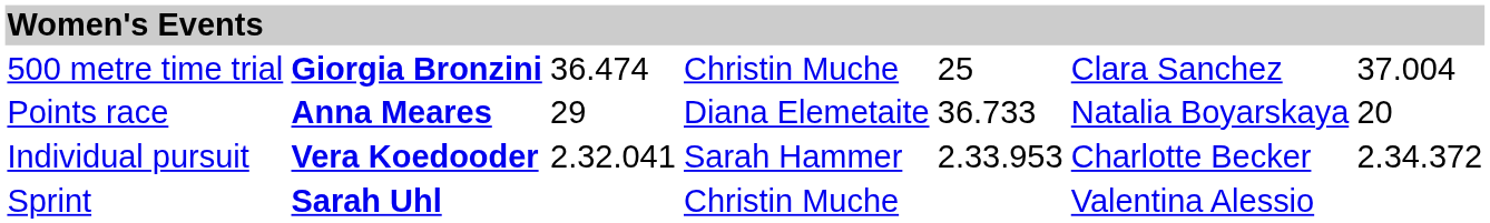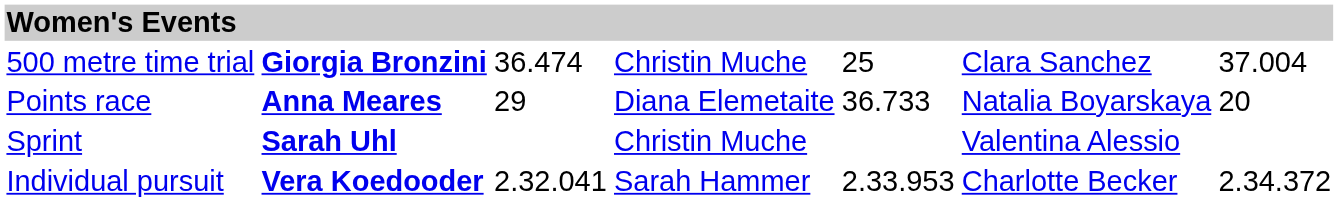 <table>
 <tr bgcolor="#cccccc">
 <td colspan=7><strong>Women's Events</strong></td>
 </tr>
 <tr>
 <td><a href='#'>500 metre time trial</a> <br></td>
 <td><strong><a href='#'>Giorgia Bronzini</a><br><small>  </small></strong></td>
 <td>36.474</td>
 <td><a href='#'>Christin Muche</a><br><small>  </small></td>
 <td>25</td>
 <td><a href='#'>Clara Sanchez</a><br><small>  </small></td>
 <td>37.004</td>
 </tr>
 <tr>
 <td><a href='#'>Points race</a> <br></td>
 <td><strong><a href='#'>Anna Meares</a><br><small>  </small></strong></td>
 <td>29</td>
 <td><a href='#'>Diana Elemetaite</a><br><small>  </small></td>
 <td>36.733</td>
 <td><a href='#'>Natalia Boyarskaya</a> <br><small>  </small></td>
 <td>20</td>
 </tr>
 <tr>
+<td><a href='#'>Sprint</a> <br></td>
+<td><strong><a href='#'>Sarah Uhl</a><br><small>  </small></strong></td>
+<td></td>
+<td><a href='#'>Christin Muche</a><br><small>  </small></td>
+<td></td>
+<td><a href='#'>Valentina Alessio</a><br><small>  </small></td>
+<td></td>
+</tr>
+<tr>
 <td><a href='#'>Individual pursuit</a> <br></td>
 <td><strong><a href='#'>Vera Koedooder</a><br><small>  </small></strong></td>
 <td>2.32.041</td>
 <td><a href='#'>Sarah Hammer</a><br><small>  </small></td>
 <td>2.33.953</td>
 <td><a href='#'>Charlotte Becker</a> <br><small>  </small></td>
 <td>2.34.372</td>
 </tr>
-<tr>
-<td><a href='#'>Sprint</a> <br></td>
-<td><strong><a href='#'>Sarah Uhl</a><br><small>  </small></strong></td>
-<td></td>
-<td><a href='#'>Christin Muche</a><br><small>  </small></td>
-<td></td>
-<td><a href='#'>Valentina Alessio</a><br><small>  </small></td>
-<td></td>
-</tr>
 </table>
